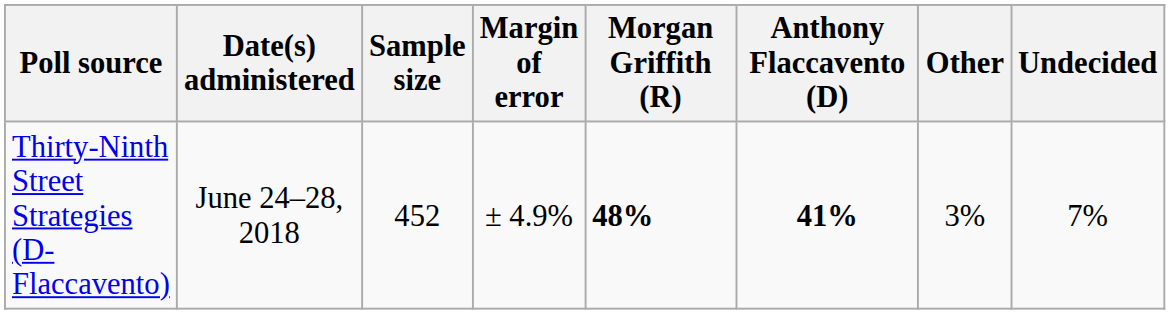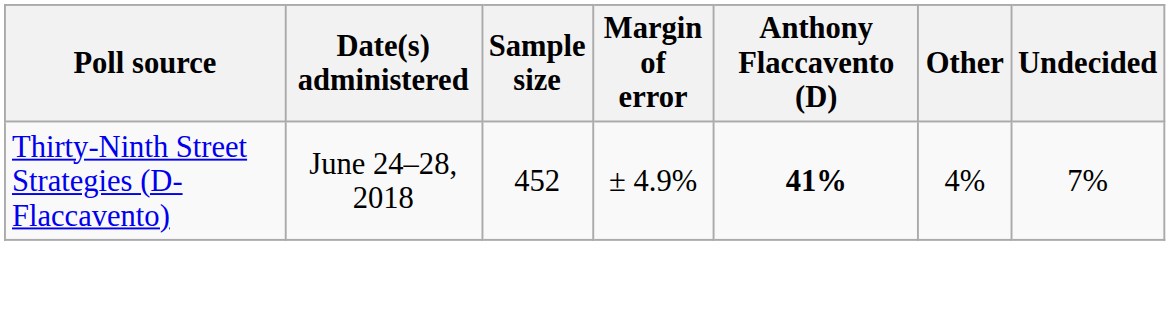 <table class="wikitable">
 <tr>
 <th>Poll source</th>
 <th>Date(s)<br>administered</th>
 <th>Sample<br>size</th>
 <th>Margin of<br>error</th>
-<th style="width:100px;">Morgan<br>Griffith (R)</th>
 <th style="width:100px;">Anthony<br>Flaccavento (D)</th>
 <th>Other</th>
 <th>Undecided</th>
 </tr>
 <tr>
 <td><a href='#'>Thirty-Ninth Street Strategies (D-Flaccavento)</a></td>
 <td align=center>June 24–28, 2018</td>
 <td align=center>452</td>
 <td align=center>± 4.9%</td>
-<td><strong>48%</strong></td>
 <td align=center><strong>41%</strong></td>
-<td align=center>3%</td>
+<td align=center>4%</td>
 <td align=center>7%</td>
 </tr>
 </table>
